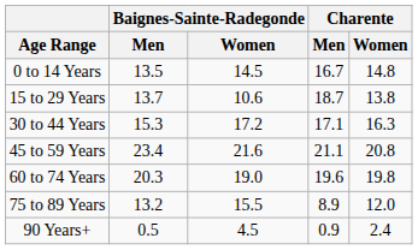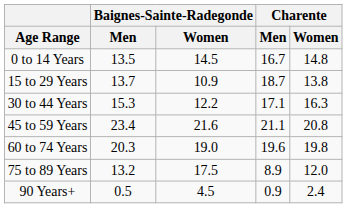 <table class="wikitable" style="text-align:center;">
 <tr>
 <th></th>
 <th colspan=2>Baignes-Sainte-Radegonde</th>
 <th colspan=2>Charente</th>
 </tr>
 <tr>
 <th>Age Range</th>
 <th>Men</th>
 <th>Women</th>
 <th>Men</th>
 <th>Women</th>
 </tr>
 <tr>
 <td>0 to 14 Years</td>
 <td>13.5</td>
 <td>14.5</td>
 <td>16.7</td>
 <td>14.8</td>
 </tr>
 <tr>
 <td>15 to 29 Years</td>
 <td>13.7</td>
-<td>10.6</td>
+<td>10.9</td>
 <td>18.7</td>
 <td>13.8</td>
 </tr>
 <tr>
 <td>30 to 44 Years</td>
 <td>15.3</td>
-<td>17.2</td>
+<td>12.2</td>
 <td>17.1</td>
 <td>16.3</td>
 </tr>
 <tr>
 <td>45 to 59 Years</td>
 <td>23.4</td>
 <td>21.6</td>
 <td>21.1</td>
 <td>20.8</td>
 </tr>
 <tr>
 <td>60 to 74 Years</td>
 <td>20.3</td>
 <td>19.0</td>
 <td>19.6</td>
 <td>19.8</td>
 </tr>
 <tr>
 <td>75 to 89 Years</td>
 <td>13.2</td>
-<td>15.5</td>
+<td>17.5</td>
 <td>8.9</td>
 <td>12.0</td>
 </tr>
 <tr>
 <td>90 Years+</td>
 <td>0.5</td>
 <td>4.5</td>
 <td>0.9</td>
 <td>2.4</td>
 </tr>
 </table>
